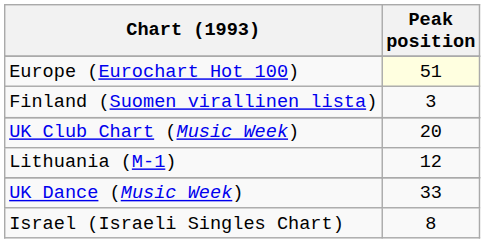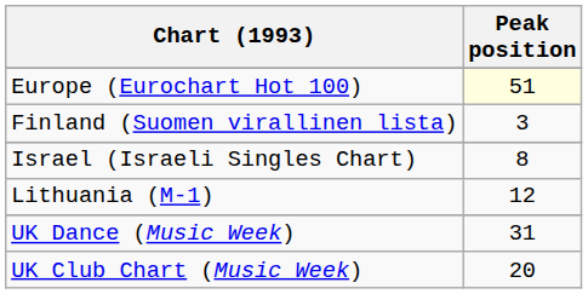 <table class="wikitable sortable">
 <tr>
 <th>Chart (1993)</th>
 <th>Peak<br>position</th>
 </tr>
 <tr>
 </tr>
 <tr>
 <td>Europe (<a href='#'>Eurochart Hot 100</a>)</td>
 <td align="center" style="background: lightyellow;">51</td>
 </tr>
 <tr>
 <td>Finland (<a href='#'>Suomen virallinen lista</a>)</td>
 <td align="center">3</td>
 </tr>
 <tr>
 </tr>
 <tr>
-<td><a href='#'>UK Club Chart</a> (<em><a href='#'>Music Week</a></em>)</td>
-<td align="center">20</td>
+<td>Israel (Israeli Singles Chart)</td>
+<td align="center">8</td>
 </tr>
 <tr>
 <td>Lithuania (<a href='#'>M-1</a>)</td>
 <td align="center">12</td>
 </tr>
 <tr>
 </tr>
 <tr>
 </tr>
 <tr>
 </tr>
 <tr>
 <td><a href='#'>UK Dance</a> (<em><a href='#'>Music Week</a></em>)</td>
-<td align="center">33</td>
+<td align="center">31</td>
 </tr>
 <tr>
-<td>Israel (Israeli Singles Chart)</td>
-<td align="center">8</td>
+<td><a href='#'>UK Club Chart</a> (<em><a href='#'>Music Week</a></em>)</td>
+<td align="center">20</td>
 </tr>
 </table>
